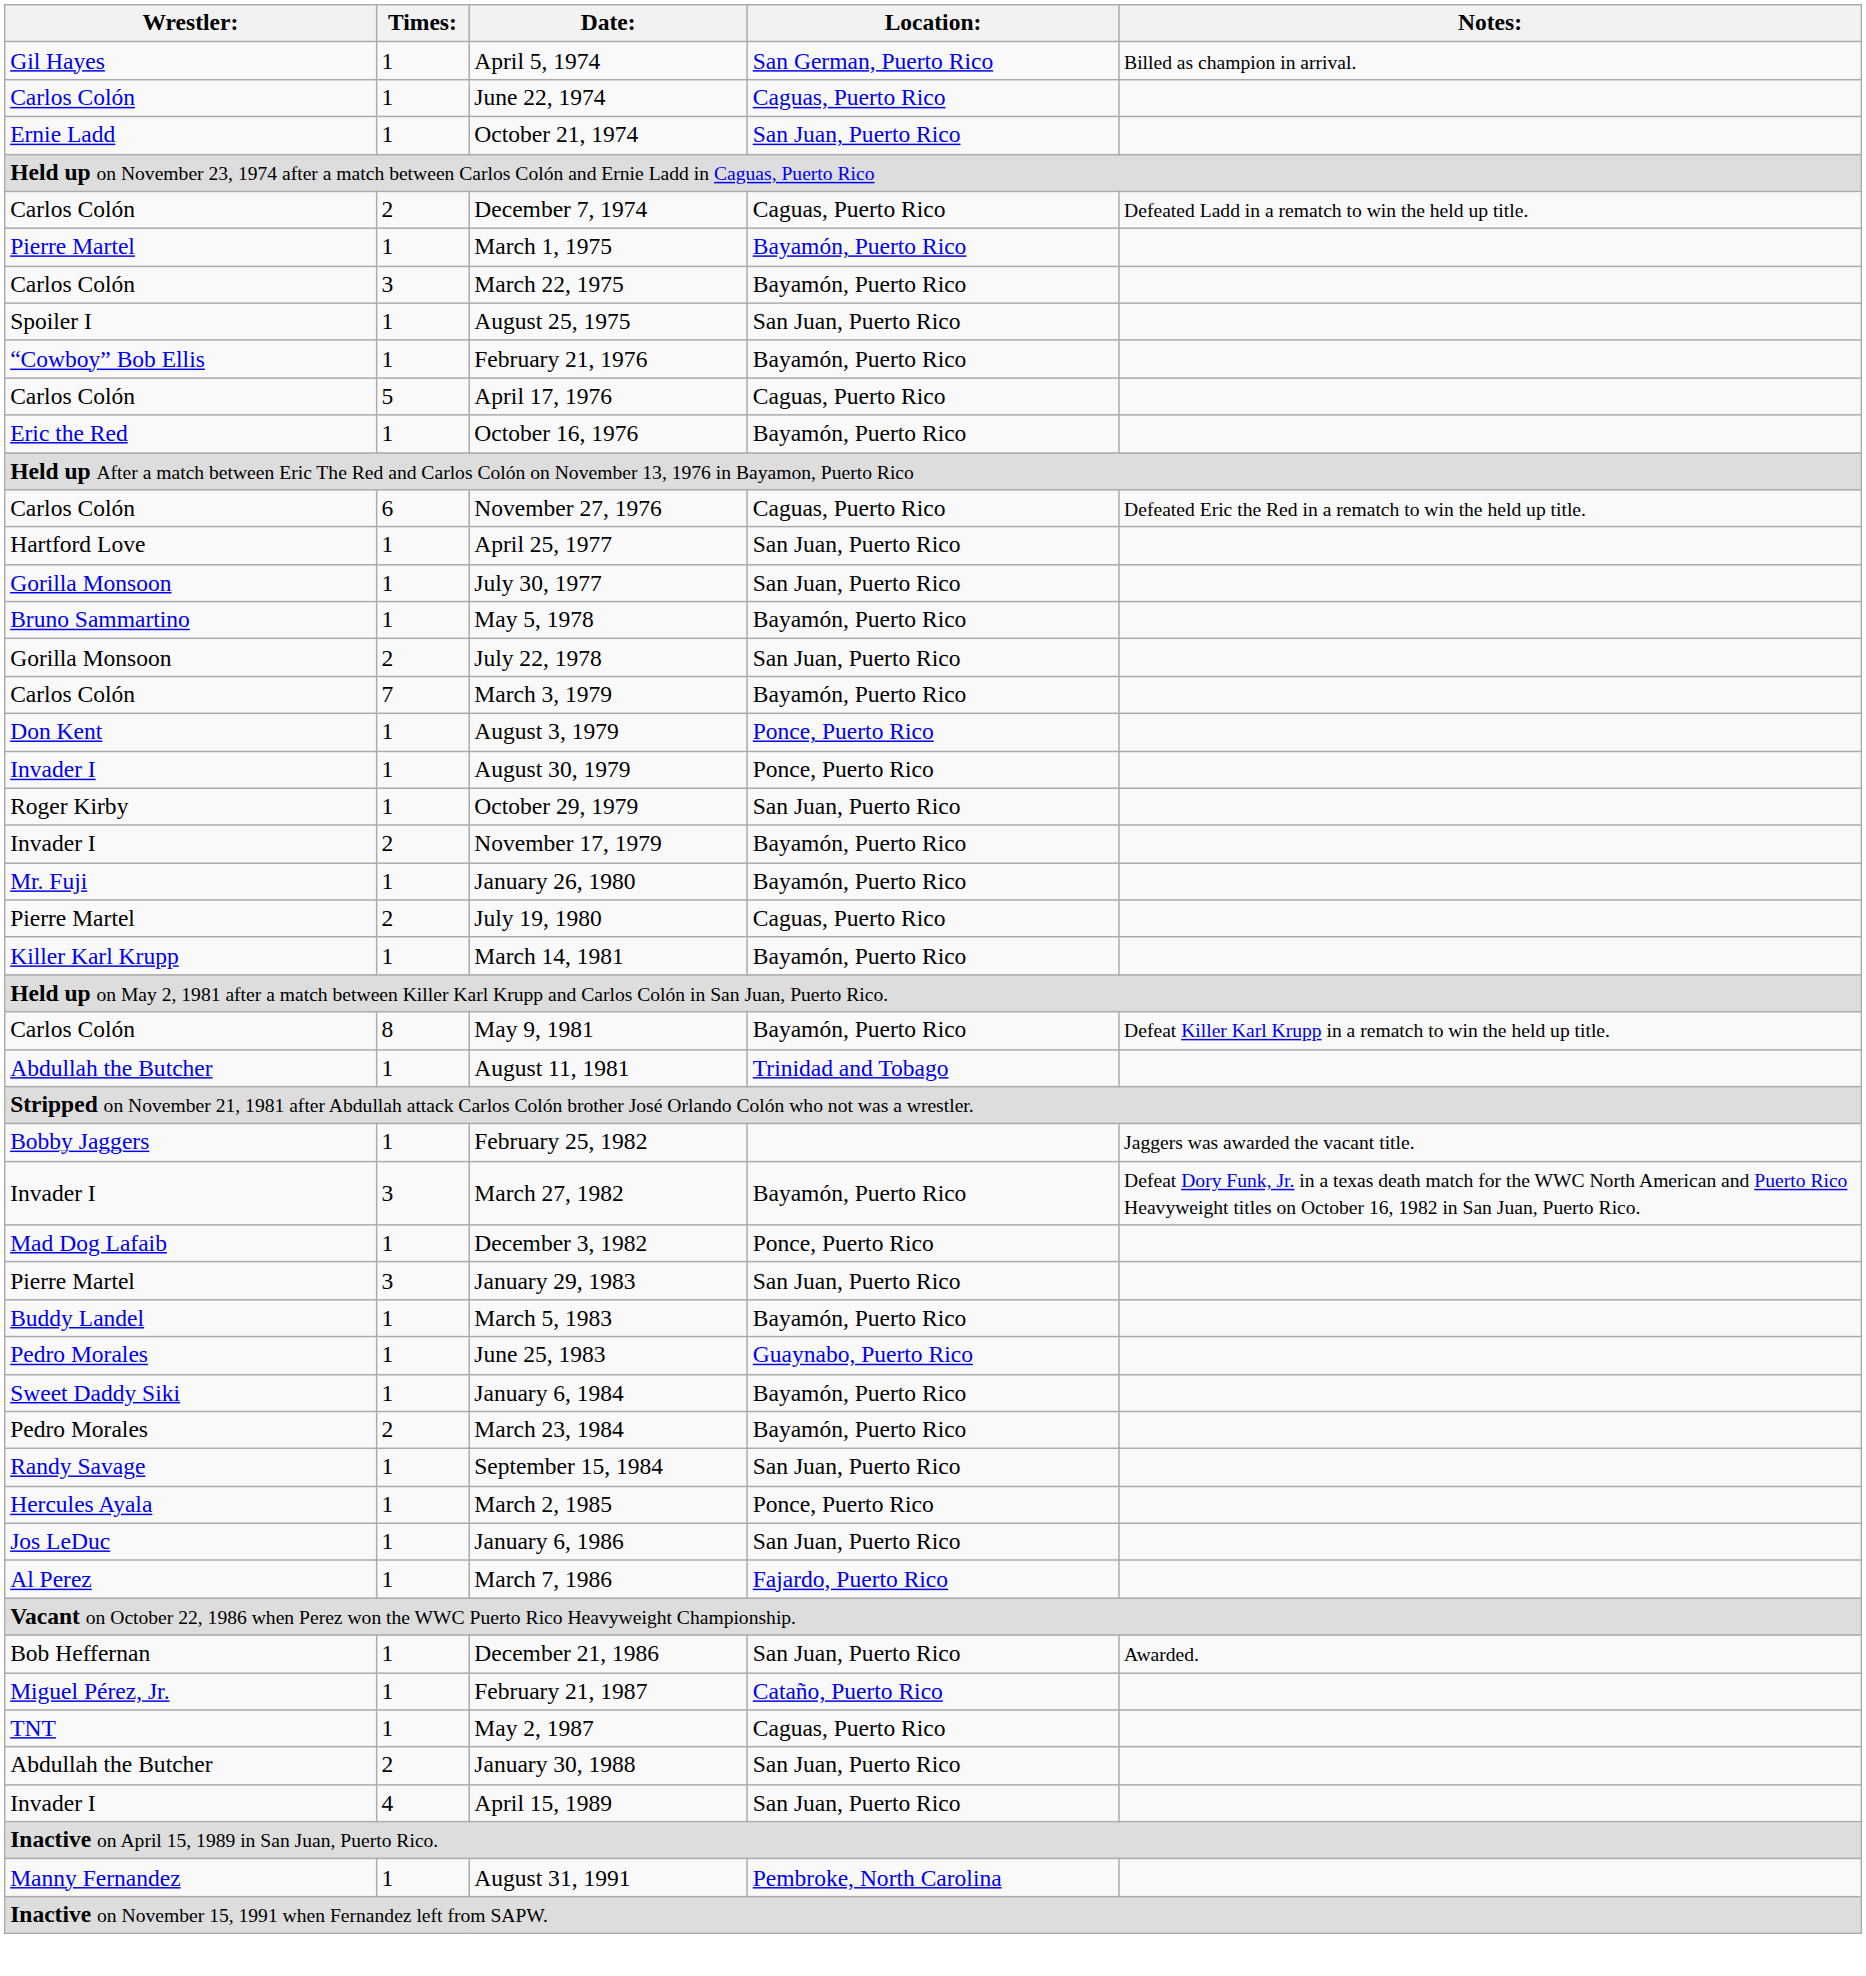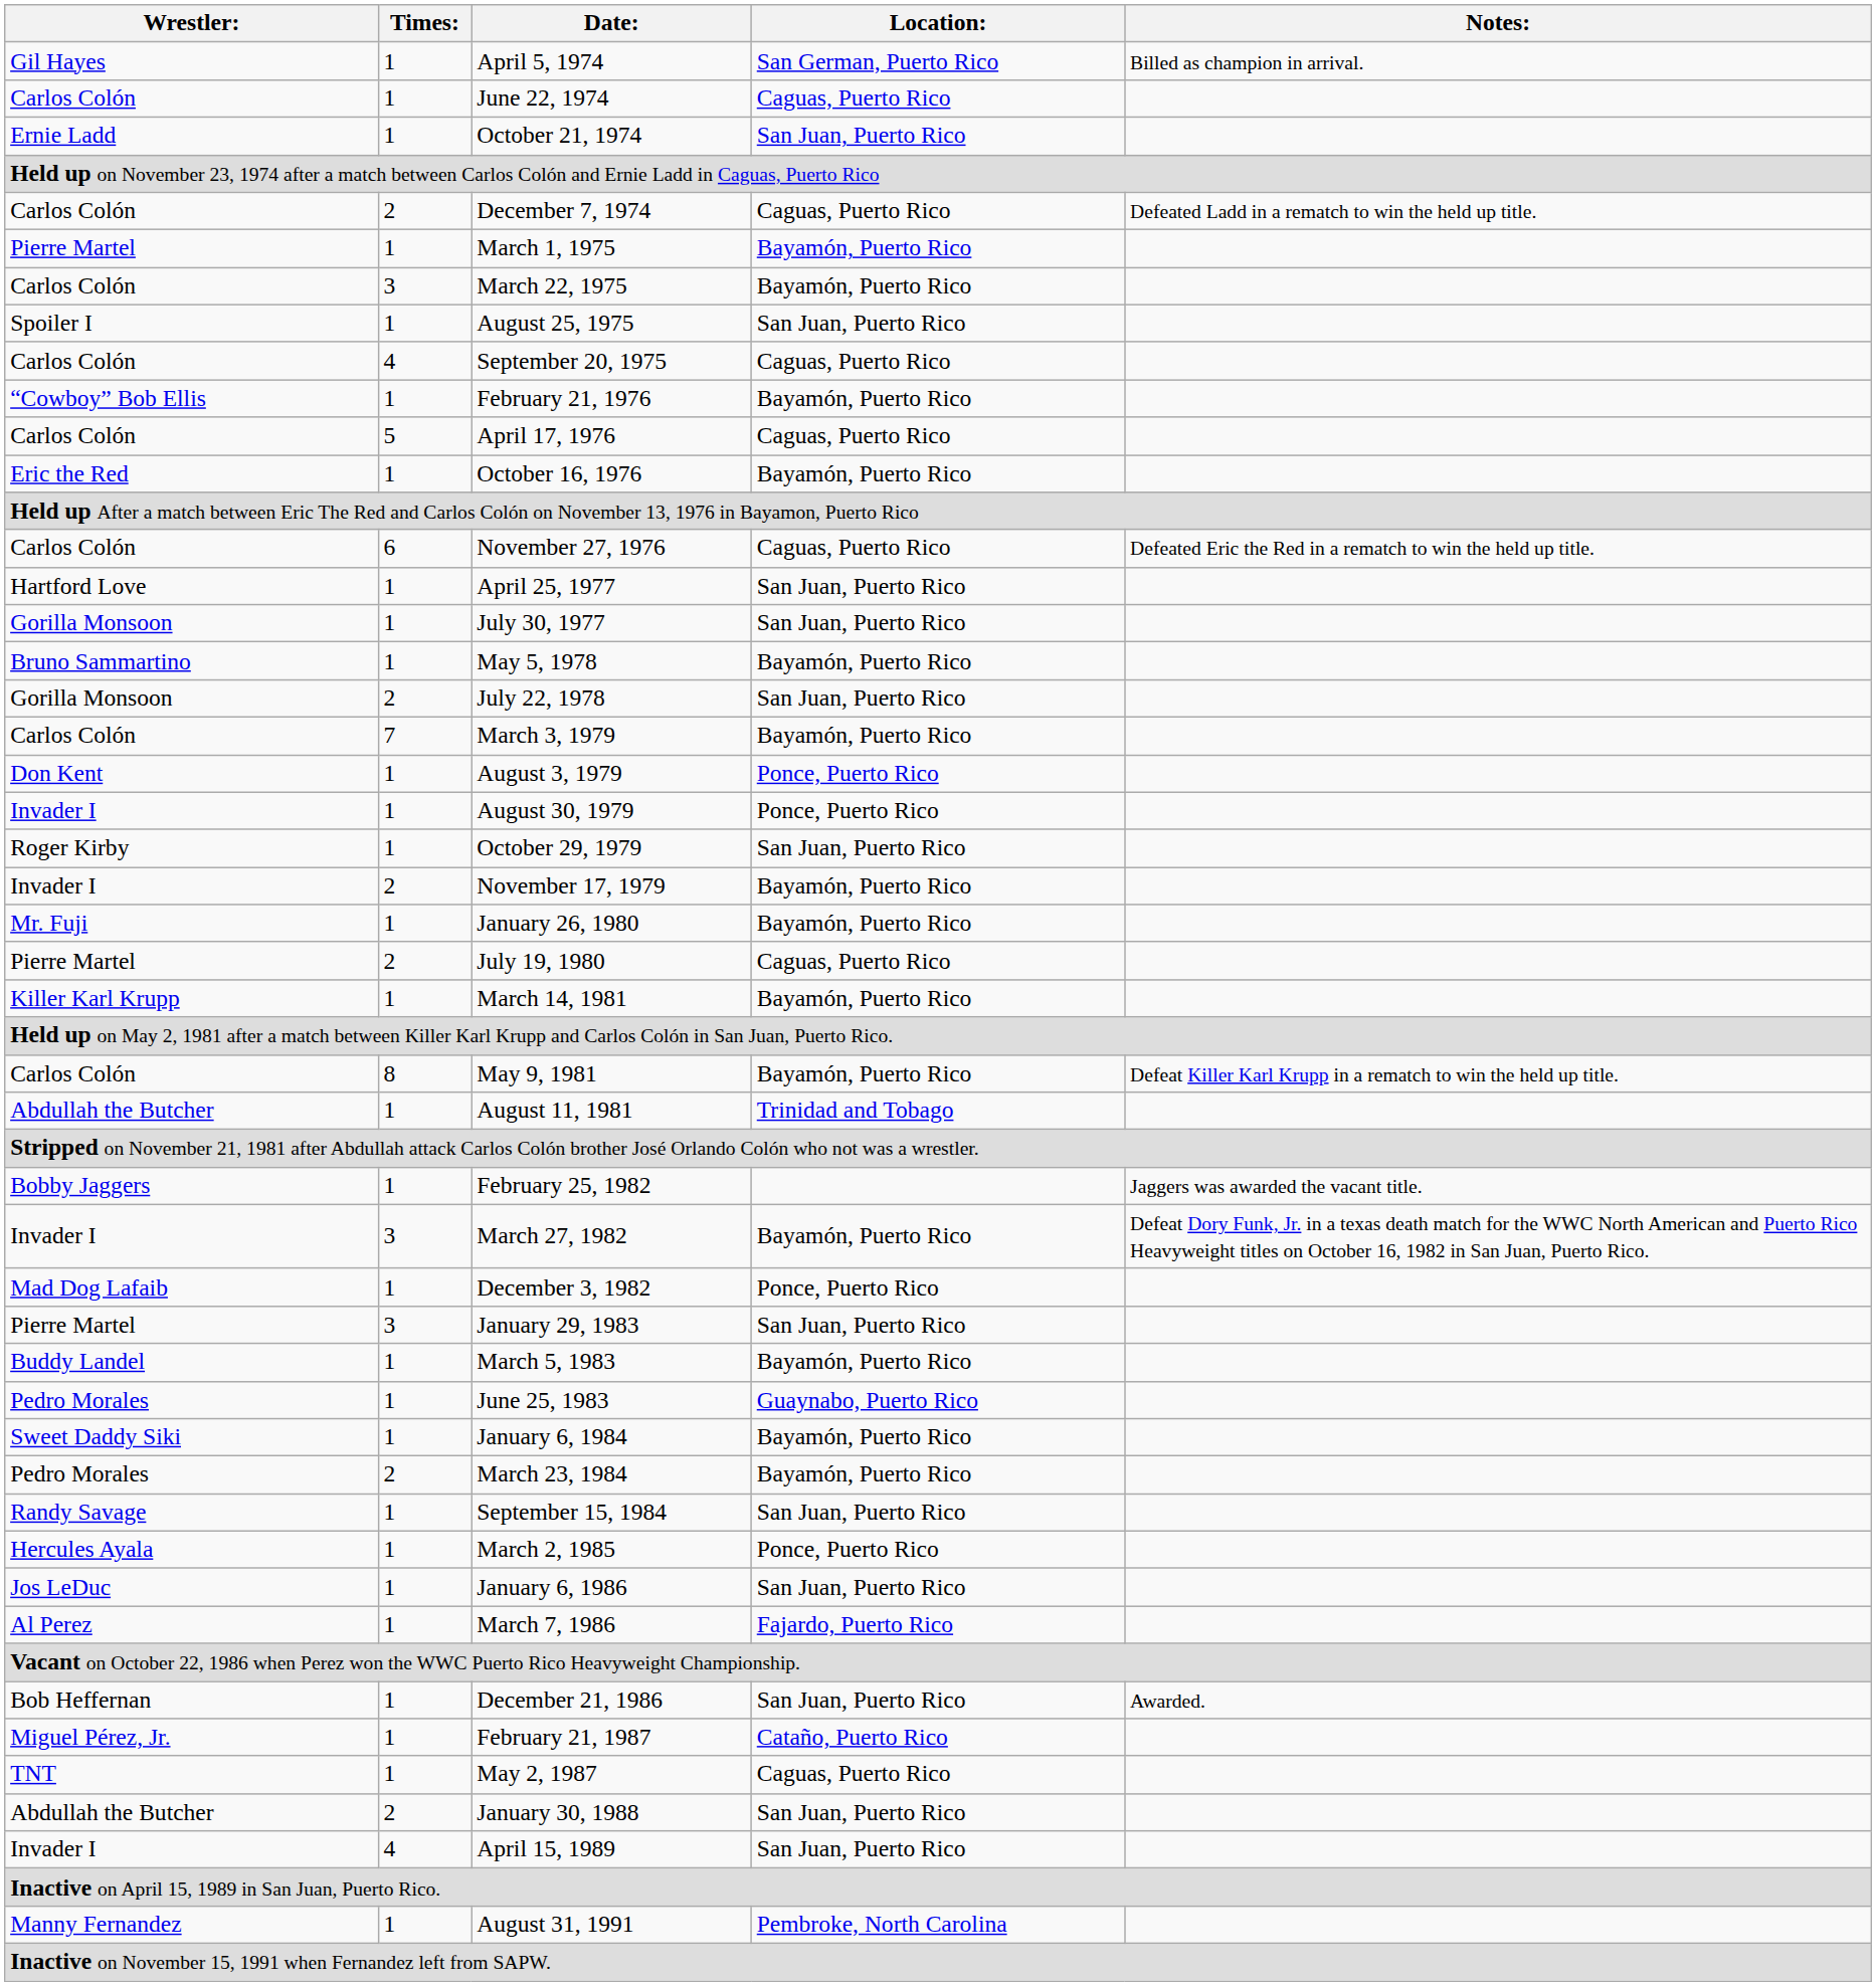 <table class="wikitable" width=100%>
 <tr>
 <th width=20%>Wrestler:</th>
 <th width=5%>Times:</th>
 <th width=15%>Date:</th>
 <th width=20%>Location:</th>
 <th width=40%>Notes:</th>
 </tr>
 <tr>
 <td><a href='#'>Gil Hayes</a></td>
 <td>1</td>
 <td>April 5, 1974</td>
 <td><a href='#'>San German, Puerto Rico</a></td>
 <td><small> Billed as champion in arrival.</small></td>
 </tr>
 <tr>
 <td><a href='#'>Carlos Colón</a></td>
 <td>1</td>
 <td>June 22, 1974</td>
 <td><a href='#'>Caguas, Puerto Rico</a></td>
 <td></td>
 </tr>
 <tr>
 <td><a href='#'>Ernie Ladd</a></td>
 <td>1</td>
 <td>October 21, 1974</td>
 <td><a href='#'>San Juan, Puerto Rico</a></td>
 <td></td>
 </tr>
 <tr>
 <td colspan=5 style="background: #dddddd;"><strong>Held up</strong> <small> on November 23, 1974 after a match between Carlos Colón and Ernie Ladd in <a href='#'>Caguas, Puerto Rico</a></small></td>
 </tr>
 <tr>
 <td>Carlos Colón</td>
 <td>2</td>
 <td>December 7, 1974</td>
 <td>Caguas, Puerto Rico</td>
 <td><small>Defeated Ladd in a rematch to win the held up title.</small></td>
 </tr>
 <tr>
 <td><a href='#'>Pierre Martel</a></td>
 <td>1</td>
 <td>March 1, 1975</td>
 <td><a href='#'>Bayamón, Puerto Rico</a></td>
 <td></td>
 </tr>
 <tr>
 <td>Carlos Colón</td>
 <td>3</td>
 <td>March 22, 1975</td>
 <td>Bayamón, Puerto Rico</td>
 <td></td>
 </tr>
 <tr>
 <td>Spoiler I</td>
 <td>1</td>
 <td>August 25, 1975</td>
 <td>San Juan, Puerto Rico</td>
+<td></td>
+</tr>
+<tr>
+<td>Carlos Colón</td>
+<td>4</td>
+<td>September 20, 1975</td>
+<td>Caguas, Puerto Rico</td>
 <td></td>
 </tr>
 <tr>
 <td><a href='#'>“Cowboy” Bob Ellis</a></td>
 <td>1</td>
 <td>February 21, 1976</td>
 <td>Bayamón, Puerto Rico</td>
 <td></td>
 </tr>
 <tr>
 <td>Carlos Colón</td>
 <td>5</td>
 <td>April 17, 1976</td>
 <td>Caguas, Puerto Rico</td>
 <td></td>
 </tr>
 <tr>
 <td><a href='#'>Eric the Red</a></td>
 <td>1</td>
 <td>October 16, 1976</td>
 <td>Bayamón, Puerto Rico</td>
 <td></td>
 </tr>
 <tr>
 <td colspan=5 style="background: #dddddd;"><strong>Held up</strong> <small> After a match between Eric The Red and Carlos Colón on November 13, 1976 in Bayamon, Puerto Rico</small></td>
 </tr>
 <tr>
 <td>Carlos Colón</td>
 <td>6</td>
 <td>November 27, 1976</td>
 <td>Caguas, Puerto Rico</td>
 <td><small>Defeated Eric the Red in a rematch to win the held up title.</small></td>
 </tr>
 <tr>
 <td>Hartford Love</td>
 <td>1</td>
 <td>April 25, 1977</td>
 <td>San Juan, Puerto Rico</td>
 <td></td>
 </tr>
 <tr>
 <td><a href='#'>Gorilla Monsoon</a></td>
 <td>1</td>
 <td>July 30, 1977</td>
 <td>San Juan, Puerto Rico</td>
 <td></td>
 </tr>
 <tr>
 <td><a href='#'>Bruno Sammartino</a></td>
 <td>1</td>
 <td>May 5, 1978</td>
 <td>Bayamón, Puerto Rico</td>
 <td></td>
 </tr>
 <tr>
 <td>Gorilla Monsoon</td>
 <td>2</td>
 <td>July 22, 1978</td>
 <td>San Juan, Puerto Rico</td>
 <td></td>
 </tr>
 <tr>
 <td>Carlos Colón</td>
 <td>7</td>
 <td>March 3, 1979</td>
 <td>Bayamón, Puerto Rico</td>
 <td></td>
 </tr>
 <tr>
 <td><a href='#'>Don Kent</a></td>
 <td>1</td>
 <td>August 3, 1979</td>
 <td><a href='#'>Ponce, Puerto Rico</a></td>
 <td></td>
 </tr>
 <tr>
 <td><a href='#'>Invader I</a></td>
 <td>1</td>
 <td>August 30, 1979</td>
 <td>Ponce, Puerto Rico</td>
 <td></td>
 </tr>
 <tr>
 <td>Roger Kirby</td>
 <td>1</td>
 <td>October 29, 1979</td>
 <td>San Juan, Puerto Rico</td>
 <td></td>
 </tr>
 <tr>
 <td>Invader I</td>
 <td>2</td>
 <td>November 17, 1979</td>
 <td>Bayamón, Puerto Rico</td>
 <td></td>
 </tr>
 <tr>
 <td><a href='#'>Mr. Fuji</a></td>
 <td>1</td>
 <td>January 26, 1980</td>
 <td>Bayamón, Puerto Rico</td>
 <td></td>
 </tr>
 <tr>
 <td>Pierre Martel</td>
 <td>2</td>
 <td>July 19, 1980</td>
 <td>Caguas, Puerto Rico</td>
 <td></td>
 </tr>
 <tr>
 <td><a href='#'>Killer Karl Krupp</a></td>
 <td>1</td>
 <td>March 14, 1981</td>
 <td>Bayamón, Puerto Rico</td>
 <td></td>
 </tr>
 <tr>
 <td colspan=5 style="background: #dddddd;"><strong>Held up</strong> <small> on May 2, 1981 after a match between Killer Karl Krupp and Carlos Colón in San Juan, Puerto Rico.</small></td>
 </tr>
 <tr>
 <td>Carlos Colón</td>
 <td>8</td>
 <td>May 9, 1981</td>
 <td>Bayamón, Puerto Rico</td>
 <td><small> Defeat <a href='#'>Killer Karl Krupp</a> in a rematch to win the held up title.</small></td>
 </tr>
 <tr>
 <td><a href='#'>Abdullah the Butcher</a></td>
 <td>1</td>
 <td>August 11, 1981</td>
 <td><a href='#'>Trinidad and Tobago</a></td>
 <td></td>
 </tr>
 <tr>
 <td colspan=5 style="background: #dddddd;"><strong>Stripped</strong> <small>on November 21, 1981 after Abdullah attack Carlos Colón brother José Orlando Colón who not was a wrestler.</small></td>
 </tr>
 <tr>
 <td><a href='#'>Bobby Jaggers</a></td>
 <td>1</td>
 <td>February 25, 1982</td>
 <td></td>
 <td><small>Jaggers was awarded the vacant title.</small></td>
 </tr>
 <tr>
 <td>Invader I</td>
 <td>3</td>
 <td>March 27, 1982</td>
 <td>Bayamón, Puerto Rico</td>
 <td><small>Defeat <a href='#'>Dory Funk, Jr.</a> in a texas death match for the WWC North American and <a href='#'>Puerto Rico</a> Heavyweight titles on October 16, 1982 in San Juan, Puerto Rico.</small></td>
 </tr>
 <tr>
 <td><a href='#'>Mad Dog Lafaib</a></td>
 <td>1</td>
 <td>December 3, 1982</td>
 <td>Ponce, Puerto Rico</td>
 <td></td>
 </tr>
 <tr>
 <td>Pierre Martel</td>
 <td>3</td>
 <td>January 29, 1983</td>
 <td>San Juan, Puerto Rico</td>
 <td></td>
 </tr>
 <tr>
 <td><a href='#'>Buddy Landel</a></td>
 <td>1</td>
 <td>March 5, 1983</td>
 <td>Bayamón, Puerto Rico</td>
 <td></td>
 </tr>
 <tr>
 <td><a href='#'>Pedro Morales</a></td>
 <td>1</td>
 <td>June 25, 1983</td>
 <td><a href='#'>Guaynabo, Puerto Rico</a></td>
 <td></td>
 </tr>
 <tr>
 <td><a href='#'>Sweet Daddy Siki</a></td>
 <td>1</td>
 <td>January 6, 1984</td>
 <td>Bayamón, Puerto Rico</td>
 <td></td>
 </tr>
 <tr>
 <td>Pedro Morales</td>
 <td>2</td>
 <td>March 23, 1984</td>
 <td>Bayamón, Puerto Rico</td>
 <td></td>
 </tr>
 <tr>
 <td><a href='#'>Randy Savage</a></td>
 <td>1</td>
 <td>September 15, 1984</td>
 <td>San Juan, Puerto Rico</td>
 <td></td>
 </tr>
 <tr>
 <td><a href='#'>Hercules Ayala</a></td>
 <td>1</td>
 <td>March 2, 1985</td>
 <td>Ponce, Puerto Rico</td>
 <td></td>
 </tr>
 <tr>
 <td><a href='#'>Jos LeDuc</a></td>
 <td>1</td>
 <td>January 6, 1986</td>
 <td>San Juan, Puerto Rico</td>
 <td></td>
 </tr>
 <tr>
 <td><a href='#'>Al Perez</a></td>
 <td>1</td>
 <td>March 7, 1986</td>
 <td><a href='#'>Fajardo, Puerto Rico</a></td>
 <td></td>
 </tr>
 <tr>
 <td colspan=5 style="background: #dddddd;"><strong>Vacant</strong> <small> on October 22, 1986 when Perez won the WWC Puerto Rico Heavyweight Championship.</small></td>
 </tr>
 <tr>
 <td>Bob Heffernan</td>
 <td>1</td>
 <td>December 21, 1986</td>
 <td>San Juan, Puerto Rico</td>
 <td><small>Awarded.</small></td>
 </tr>
 <tr>
 <td><a href='#'>Miguel Pérez, Jr.</a></td>
 <td>1</td>
 <td>February 21, 1987</td>
 <td><a href='#'>Cataño, Puerto Rico</a></td>
 <td></td>
 </tr>
 <tr>
 <td><a href='#'>TNT</a></td>
 <td>1</td>
 <td>May 2, 1987</td>
 <td>Caguas, Puerto Rico</td>
 <td></td>
 </tr>
 <tr>
 <td>Abdullah the Butcher</td>
 <td>2</td>
 <td>January 30, 1988</td>
 <td>San Juan, Puerto Rico</td>
 <td></td>
 </tr>
 <tr>
 <td>Invader I</td>
 <td>4</td>
 <td>April 15, 1989</td>
 <td>San Juan, Puerto Rico</td>
 <td></td>
 </tr>
 <tr>
 <td colspan=5 style="background: #dddddd;"><strong>Inactive</strong> <small> on April 15, 1989 in San Juan, Puerto Rico.</small></td>
 </tr>
 <tr>
 <td><a href='#'>Manny Fernandez</a></td>
 <td>1</td>
 <td>August 31, 1991</td>
 <td><a href='#'>Pembroke, North Carolina</a></td>
 <td></td>
 </tr>
 <tr>
 <td colspan=5 style="background: #dddddd;"><strong>Inactive</strong> <small> on November 15, 1991 when Fernandez left from SAPW.</small></td>
 </tr>
 </table>
